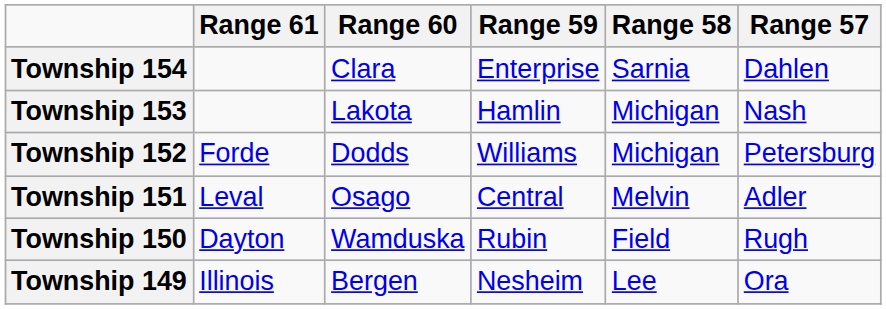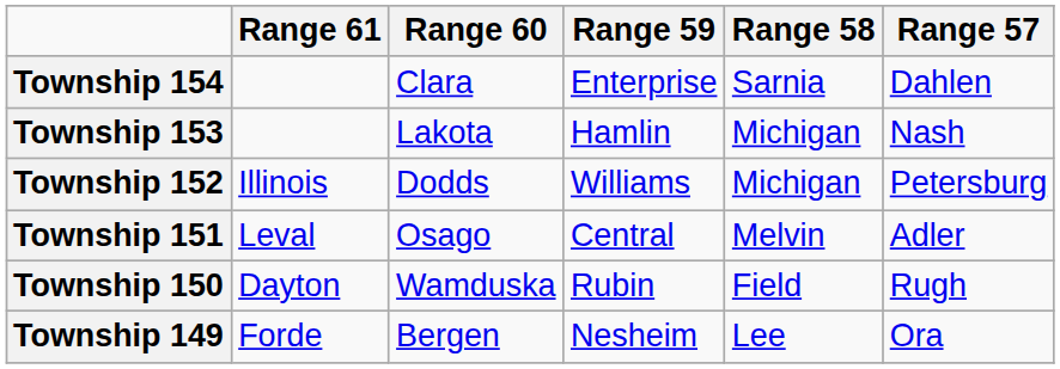 <table class="wikitable" style="margin-left: auto; margin-right: auto; border: none;">
 <tr>
 <td></td>
 <th scope="col">Range 61</th>
 <th scope="col">Range 60</th>
 <th scope="col">Range 59</th>
 <th scope="col">Range 58</th>
 <th scope="col">Range 57</th>
 </tr>
 <tr>
 <th scope="col">Township 154</th>
 <td> </td>
 <td><a href='#'>Clara</a></td>
 <td><a href='#'>Enterprise</a></td>
 <td><a href='#'>Sarnia</a></td>
 <td><a href='#'>Dahlen</a></td>
 </tr>
 <tr>
 <th scope="col">Township 153</th>
 <td> </td>
 <td><a href='#'>Lakota</a></td>
 <td><a href='#'>Hamlin</a></td>
 <td><a href='#'>Michigan</a></td>
 <td><a href='#'>Nash</a></td>
 </tr>
 <tr>
 <th scope="col">Township 152</th>
-<td><a href='#'>Forde</a></td>
+<td><a href='#'>Illinois</a></td>
 <td><a href='#'>Dodds</a></td>
 <td><a href='#'>Williams</a></td>
 <td><a href='#'>Michigan</a></td>
 <td><a href='#'>Petersburg</a></td>
 </tr>
 <tr>
 <th scope="col">Township 151</th>
 <td><a href='#'>Leval</a></td>
 <td><a href='#'>Osago</a></td>
 <td><a href='#'>Central</a></td>
 <td><a href='#'>Melvin</a></td>
 <td><a href='#'>Adler</a></td>
 </tr>
 <tr>
 <th scope="col">Township 150</th>
 <td><a href='#'>Dayton</a></td>
 <td><a href='#'>Wamduska</a></td>
 <td><a href='#'>Rubin</a></td>
 <td><a href='#'>Field</a></td>
 <td><a href='#'>Rugh</a></td>
 </tr>
 <tr>
 <th scope="col">Township 149</th>
-<td><a href='#'>Illinois</a></td>
+<td><a href='#'>Forde</a></td>
 <td><a href='#'>Bergen</a></td>
 <td><a href='#'>Nesheim</a></td>
 <td><a href='#'>Lee</a></td>
 <td><a href='#'>Ora</a></td>
 </tr>
 </table>
